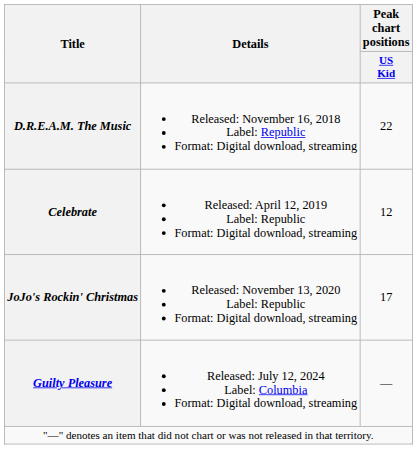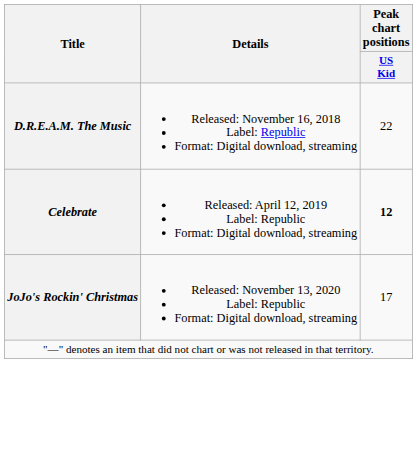 <table class="wikitable plainrowheaders" style="text-align:center;">
 <tr>
 <th scope="col" rowspan="2">Title</th>
 <th scope="col" rowspan="2">Details</th>
 <th scope="col" colspan="1">Peak chart positions</th>
 </tr>
 <tr>
 <th scope="col" style="width:3em;font-size:90%;"><a href='#'>US<br>Kid</a><br></th>
 </tr>
 <tr>
 <th scope="row"><em>D.R.E.A.M. The Music</em></th>
 <td><br><ul><li>Released: November 16, 2018</li><li>Label: <a href='#'>Republic</a></li><li>Format: Digital download, streaming</li></ul></td>
 <td>22</td>
 </tr>
 <tr>
 <th scope="row"><em>Celebrate</em></th>
 <td><br><ul><li>Released: April 12, 2019</li><li>Label: Republic</li><li>Format: Digital download, streaming</li></ul></td>
-<td>12</td>
+<td><strong>12</strong></td>
 </tr>
 <tr>
 <th scope="row"><em>JoJo's Rockin' Christmas</em></th>
 <td><br><ul><li>Released: November 13, 2020</li><li>Label: Republic</li><li>Format: Digital download, streaming</li></ul></td>
 <td>17</td>
 </tr>
 <tr>
-<th scope="row"><em><a href='#'>Guilty Pleasure</a></em></th>
-<td><br><ul><li>Released: July 12, 2024</li><li>Label: <a href='#'>Columbia</a></li><li>Format: Digital download, streaming</li></ul></td>
-<td>—</td>
-</tr>
-<tr>
 <td colspan="3" style="font-size:90%;">"—" denotes an item that did not chart or was not released in that territory.</td>
 </tr>
 </table>
